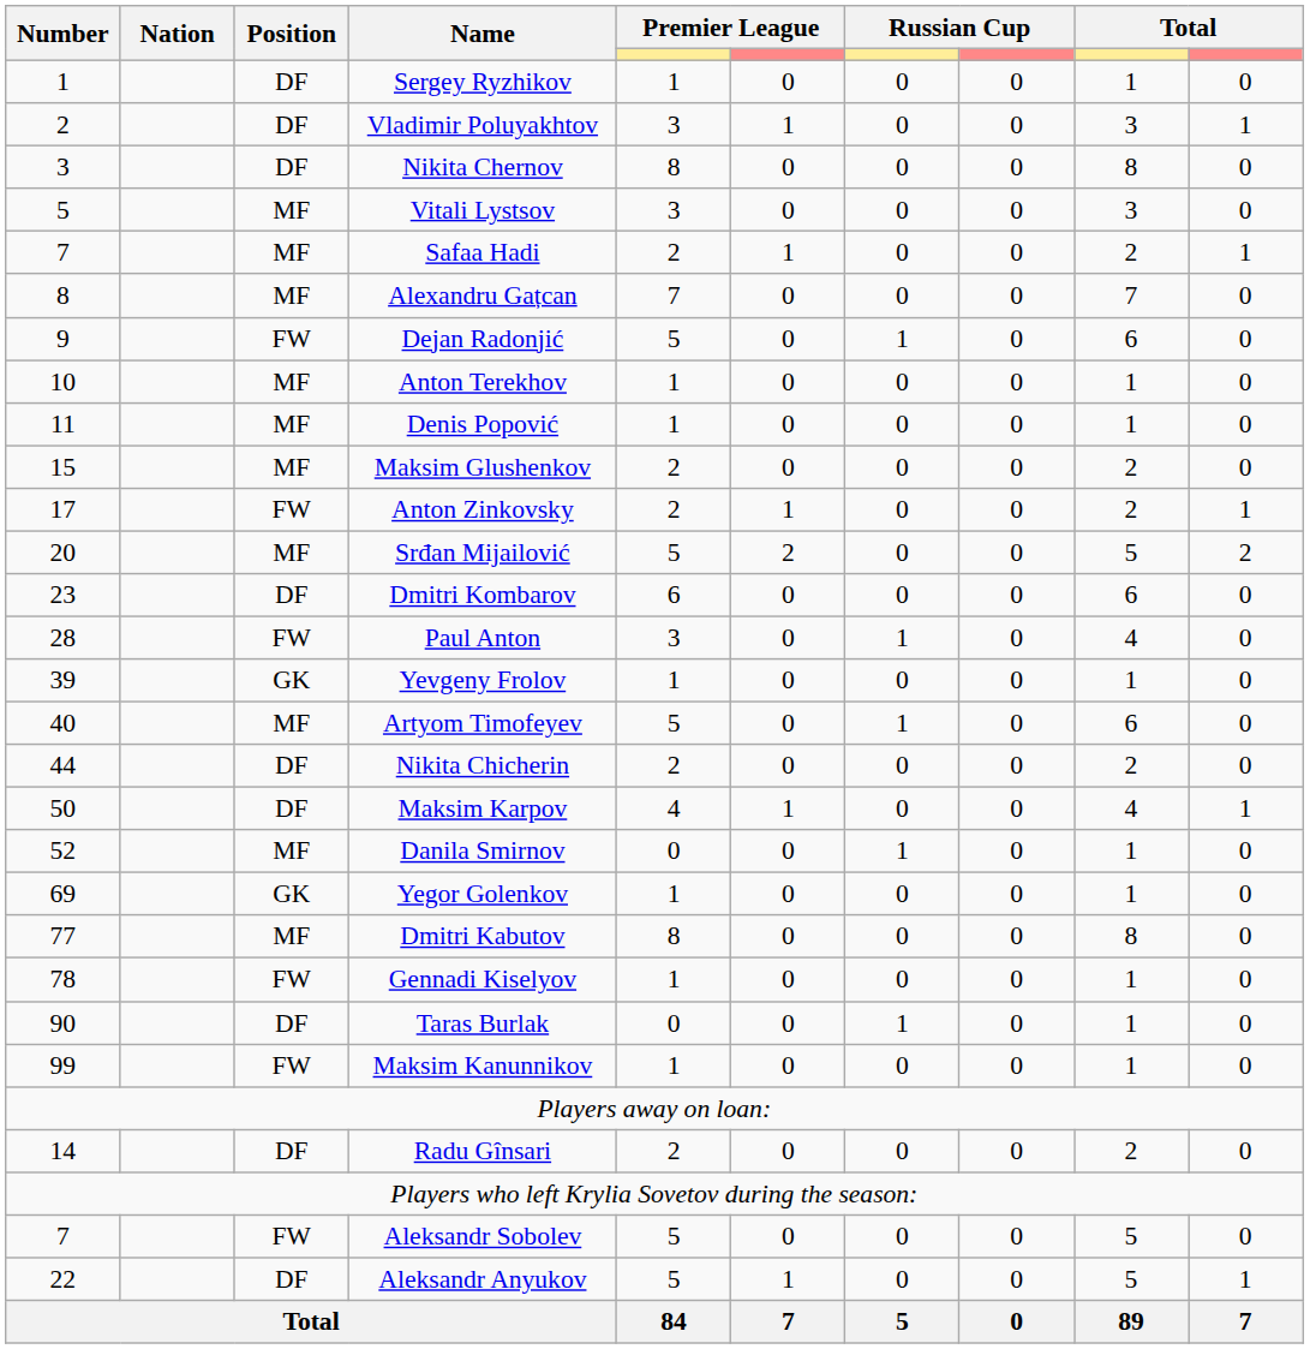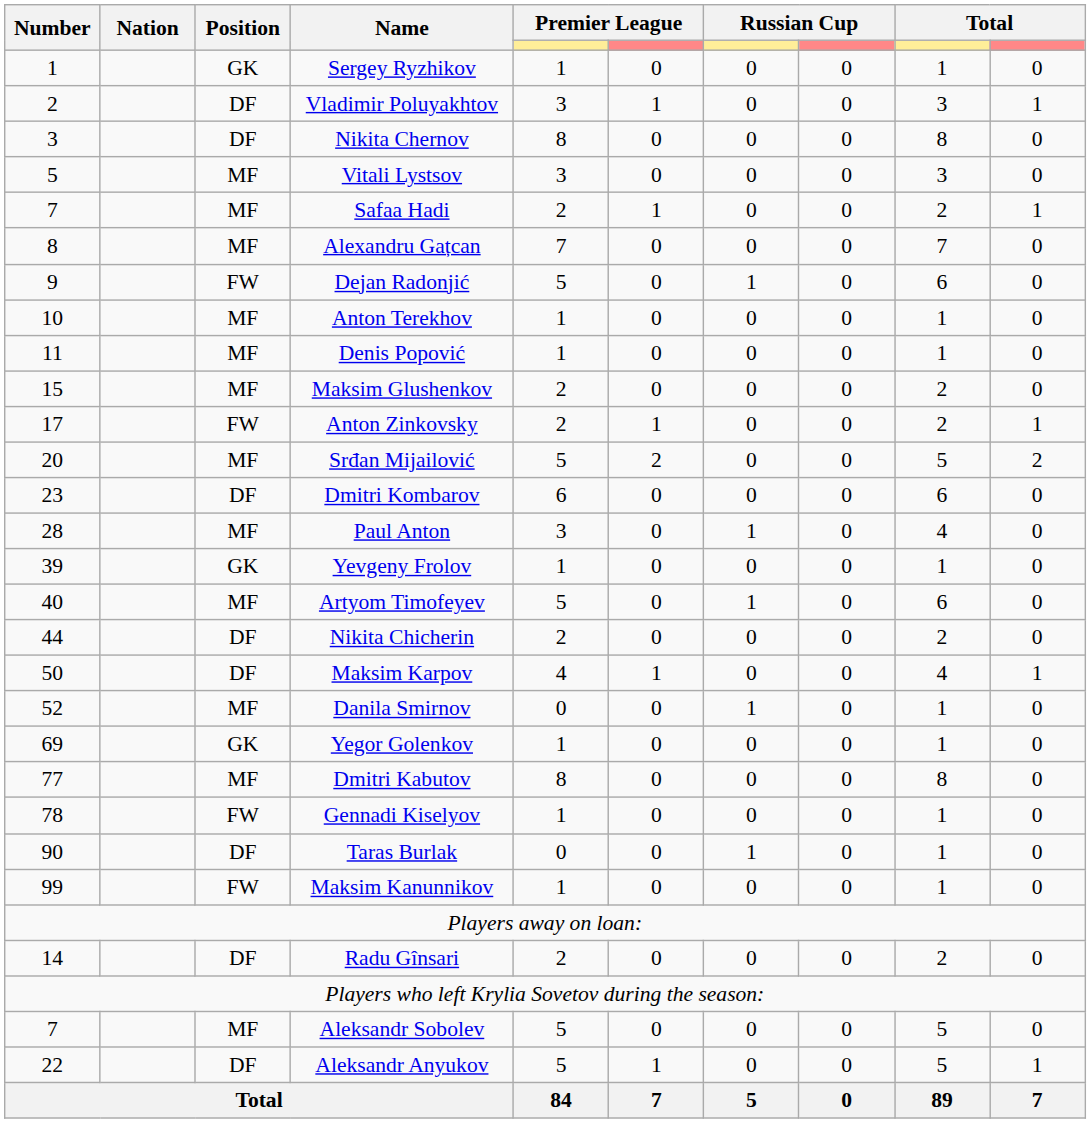 <table class="wikitable" style="font-size: 95%; text-align: center;">
 <tr>
 <th rowspan=2 width=60>Number</th>
 <th rowspan=2 width=60>Nation</th>
 <th rowspan=2 width=60>Position</th>
 <th rowspan=2 width=150>Name</th>
 <th colspan=2>Premier League</th>
 <th colspan=2>Russian Cup</th>
 <th colspan=2>Total</th>
 </tr>
 <tr>
 <th style="width:60px; background:#fe9;"></th>
 <th style="width:60px; background:#ff8888;"></th>
 <th style="width:60px; background:#fe9;"></th>
 <th style="width:60px; background:#ff8888;"></th>
 <th style="width:60px; background:#fe9;"></th>
 <th style="width:60px; background:#ff8888;"></th>
 </tr>
 <tr>
 <td>1</td>
 <td></td>
-<td>DF</td>
+<td>GK</td>
 <td><a href='#'>Sergey Ryzhikov</a></td>
 <td>1</td>
 <td>0</td>
 <td>0</td>
 <td>0</td>
 <td>1</td>
 <td>0</td>
 </tr>
 <tr>
 <td>2</td>
 <td></td>
 <td>DF</td>
 <td><a href='#'>Vladimir Poluyakhtov</a></td>
 <td>3</td>
 <td>1</td>
 <td>0</td>
 <td>0</td>
 <td>3</td>
 <td>1</td>
 </tr>
 <tr>
 <td>3</td>
 <td></td>
 <td>DF</td>
 <td><a href='#'>Nikita Chernov</a></td>
 <td>8</td>
 <td>0</td>
 <td>0</td>
 <td>0</td>
 <td>8</td>
 <td>0</td>
 </tr>
 <tr>
 <td>5</td>
 <td></td>
 <td>MF</td>
 <td><a href='#'>Vitali Lystsov</a></td>
 <td>3</td>
 <td>0</td>
 <td>0</td>
 <td>0</td>
 <td>3</td>
 <td>0</td>
 </tr>
 <tr>
 <td>7</td>
 <td></td>
 <td>MF</td>
 <td><a href='#'>Safaa Hadi</a></td>
 <td>2</td>
 <td>1</td>
 <td>0</td>
 <td>0</td>
 <td>2</td>
 <td>1</td>
 </tr>
 <tr>
 <td>8</td>
 <td></td>
 <td>MF</td>
 <td><a href='#'>Alexandru Gațcan</a></td>
 <td>7</td>
 <td>0</td>
 <td>0</td>
 <td>0</td>
 <td>7</td>
 <td>0</td>
 </tr>
 <tr>
 <td>9</td>
 <td></td>
 <td>FW</td>
 <td><a href='#'>Dejan Radonjić</a></td>
 <td>5</td>
 <td>0</td>
 <td>1</td>
 <td>0</td>
 <td>6</td>
 <td>0</td>
 </tr>
 <tr>
 <td>10</td>
 <td></td>
 <td>MF</td>
 <td><a href='#'>Anton Terekhov</a></td>
 <td>1</td>
 <td>0</td>
 <td>0</td>
 <td>0</td>
 <td>1</td>
 <td>0</td>
 </tr>
 <tr>
 <td>11</td>
 <td></td>
 <td>MF</td>
 <td><a href='#'>Denis Popović</a></td>
 <td>1</td>
 <td>0</td>
 <td>0</td>
 <td>0</td>
 <td>1</td>
 <td>0</td>
 </tr>
 <tr>
 <td>15</td>
 <td></td>
 <td>MF</td>
 <td><a href='#'>Maksim Glushenkov</a></td>
 <td>2</td>
 <td>0</td>
 <td>0</td>
 <td>0</td>
 <td>2</td>
 <td>0</td>
 </tr>
 <tr>
 <td>17</td>
 <td></td>
 <td>FW</td>
 <td><a href='#'>Anton Zinkovsky</a></td>
 <td>2</td>
 <td>1</td>
 <td>0</td>
 <td>0</td>
 <td>2</td>
 <td>1</td>
 </tr>
 <tr>
 <td>20</td>
 <td></td>
 <td>MF</td>
 <td><a href='#'>Srđan Mijailović</a></td>
 <td>5</td>
 <td>2</td>
 <td>0</td>
 <td>0</td>
 <td>5</td>
 <td>2</td>
 </tr>
 <tr>
 <td>23</td>
 <td></td>
 <td>DF</td>
 <td><a href='#'>Dmitri Kombarov</a></td>
 <td>6</td>
 <td>0</td>
 <td>0</td>
 <td>0</td>
 <td>6</td>
 <td>0</td>
 </tr>
 <tr>
 <td>28</td>
 <td></td>
-<td>FW</td>
+<td>MF</td>
 <td><a href='#'>Paul Anton</a></td>
 <td>3</td>
 <td>0</td>
 <td>1</td>
 <td>0</td>
 <td>4</td>
 <td>0</td>
 </tr>
 <tr>
 <td>39</td>
 <td></td>
 <td>GK</td>
 <td><a href='#'>Yevgeny Frolov</a></td>
 <td>1</td>
 <td>0</td>
 <td>0</td>
 <td>0</td>
 <td>1</td>
 <td>0</td>
 </tr>
 <tr>
 <td>40</td>
 <td></td>
 <td>MF</td>
 <td><a href='#'>Artyom Timofeyev</a></td>
 <td>5</td>
 <td>0</td>
 <td>1</td>
 <td>0</td>
 <td>6</td>
 <td>0</td>
 </tr>
 <tr>
 <td>44</td>
 <td></td>
 <td>DF</td>
 <td><a href='#'>Nikita Chicherin</a></td>
 <td>2</td>
 <td>0</td>
 <td>0</td>
 <td>0</td>
 <td>2</td>
 <td>0</td>
 </tr>
 <tr>
 <td>50</td>
 <td></td>
 <td>DF</td>
 <td><a href='#'>Maksim Karpov</a></td>
 <td>4</td>
 <td>1</td>
 <td>0</td>
 <td>0</td>
 <td>4</td>
 <td>1</td>
 </tr>
 <tr>
 <td>52</td>
 <td></td>
 <td>MF</td>
 <td><a href='#'>Danila Smirnov</a></td>
 <td>0</td>
 <td>0</td>
 <td>1</td>
 <td>0</td>
 <td>1</td>
 <td>0</td>
 </tr>
 <tr>
 <td>69</td>
 <td></td>
 <td>GK</td>
 <td><a href='#'>Yegor Golenkov</a></td>
 <td>1</td>
 <td>0</td>
 <td>0</td>
 <td>0</td>
 <td>1</td>
 <td>0</td>
 </tr>
 <tr>
 <td>77</td>
 <td></td>
 <td>MF</td>
 <td><a href='#'>Dmitri Kabutov</a></td>
 <td>8</td>
 <td>0</td>
 <td>0</td>
 <td>0</td>
 <td>8</td>
 <td>0</td>
 </tr>
 <tr>
 <td>78</td>
 <td></td>
 <td>FW</td>
 <td><a href='#'>Gennadi Kiselyov</a></td>
 <td>1</td>
 <td>0</td>
 <td>0</td>
 <td>0</td>
 <td>1</td>
 <td>0</td>
 </tr>
 <tr>
 <td>90</td>
 <td></td>
 <td>DF</td>
 <td><a href='#'>Taras Burlak</a></td>
 <td>0</td>
 <td>0</td>
 <td>1</td>
 <td>0</td>
 <td>1</td>
 <td>0</td>
 </tr>
 <tr>
 <td>99</td>
 <td></td>
 <td>FW</td>
 <td><a href='#'>Maksim Kanunnikov</a></td>
 <td>1</td>
 <td>0</td>
 <td>0</td>
 <td>0</td>
 <td>1</td>
 <td>0</td>
 </tr>
 <tr>
 <td colspan="14"><em>Players away on loan:</em></td>
 </tr>
 <tr>
 <td>14</td>
 <td></td>
 <td>DF</td>
 <td><a href='#'>Radu Gînsari</a></td>
 <td>2</td>
 <td>0</td>
 <td>0</td>
 <td>0</td>
 <td>2</td>
 <td>0</td>
 </tr>
 <tr>
 <td colspan="14"><em>Players who left Krylia Sovetov during the season:</em></td>
 </tr>
 <tr>
 <td>7</td>
 <td></td>
-<td>FW</td>
+<td>MF</td>
 <td><a href='#'>Aleksandr Sobolev</a></td>
 <td>5</td>
 <td>0</td>
 <td>0</td>
 <td>0</td>
 <td>5</td>
 <td>0</td>
 </tr>
 <tr>
 <td>22</td>
 <td></td>
 <td>DF</td>
 <td><a href='#'>Aleksandr Anyukov</a></td>
 <td>5</td>
 <td>1</td>
 <td>0</td>
 <td>0</td>
 <td>5</td>
 <td>1</td>
 </tr>
 <tr>
 <th colspan=4>Total</th>
 <th>84</th>
 <th>7</th>
 <th>5</th>
 <th>0</th>
 <th>89</th>
 <th>7</th>
 </tr>
 </table>
